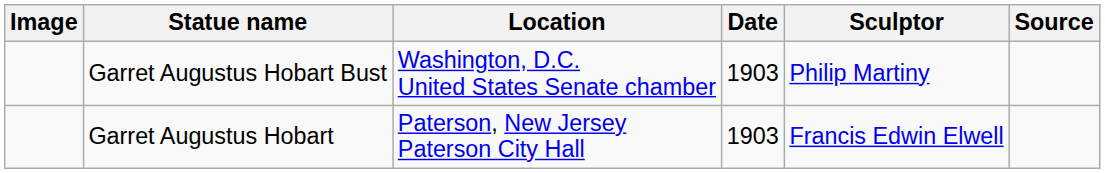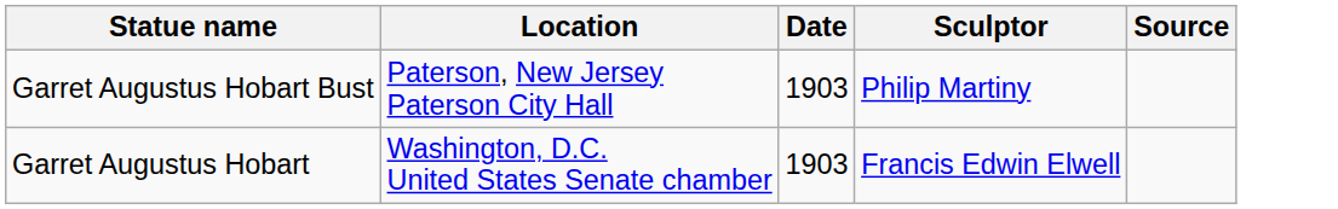 <table class="wikitable sortable">
 <tr>
-<th scope="col" class="unsortable">Image</th>
 <th scope="col">Statue name</th>
 <th scope="col">Location</th>
 <th scope="col">Date</th>
 <th scope="col">Sculptor</th>
 <th scope="col" class="unsortable">Source</th>
 </tr>
 <tr>
-<td></td>
 <td>Garret Augustus Hobart Bust</td>
-<td><a href='#'>Washington, D.C.</a><br><a href='#'>United States Senate chamber</a></td>
+<td><a href='#'>Paterson</a>, <a href='#'>New Jersey</a><br><a href='#'>Paterson City Hall</a></td>
 <td>1903</td>
 <td><a href='#'>Philip Martiny</a></td>
 <td></td>
 </tr>
 <tr>
-<td></td>
 <td>Garret Augustus Hobart</td>
-<td><a href='#'>Paterson</a>, <a href='#'>New Jersey</a><br><a href='#'>Paterson City Hall</a></td>
+<td><a href='#'>Washington, D.C.</a><br><a href='#'>United States Senate chamber</a></td>
 <td>1903</td>
 <td><a href='#'>Francis Edwin Elwell</a></td>
 <td></td>
 </tr>
 </table>
